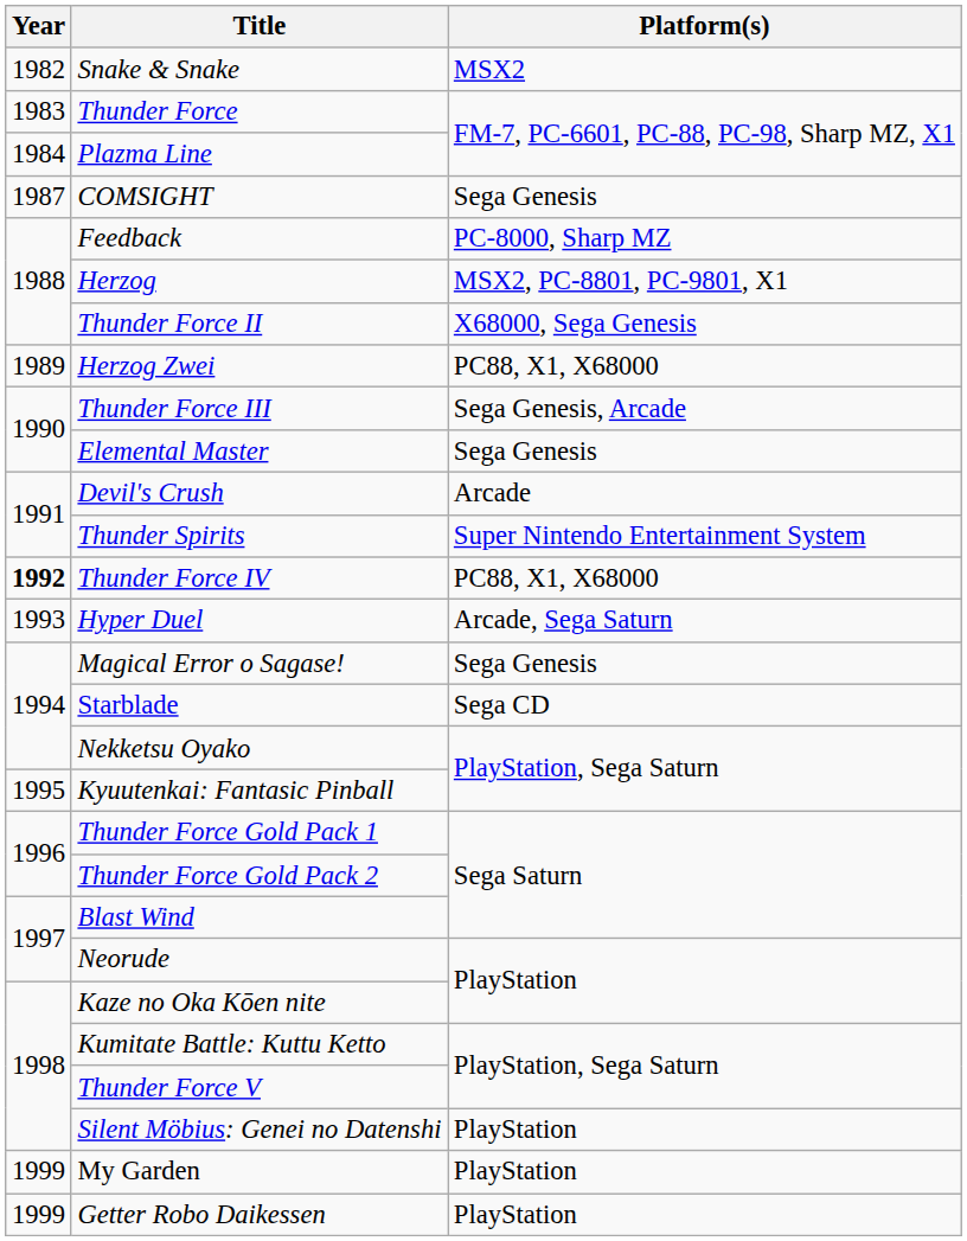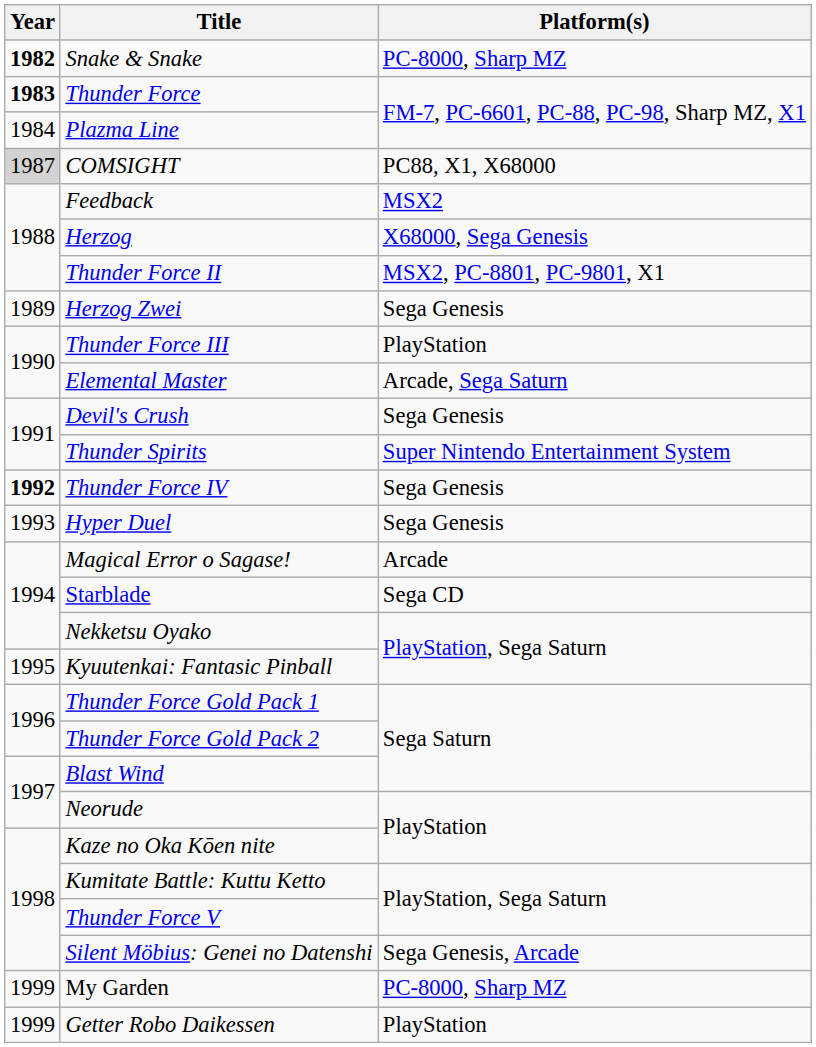 <table class="wikitable sortable">
 <tr>
 <th>Year</th>
 <th>Title</th>
 <th>Platform(s)</th>
 </tr>
 <tr>
-<td>1982</td>
+<td><strong>1982</strong></td>
 <td><em>Snake & Snake</em></td>
-<td><a href='#'>MSX2</a></td>
+<td><a href='#'>PC-8000</a>, <a href='#'>Sharp MZ</a></td>
 </tr>
 <tr>
-<td>1983</td>
+<td><strong>1983</strong></td>
 <td><em><a href='#'>Thunder Force</a></em></td>
 <td rowspan="2"><a href='#'>FM-7</a>, <a href='#'>PC-6601</a>, <a href='#'>PC-88</a>, <a href='#'>PC-98</a>, Sharp MZ, <a href='#'>X1</a></td>
 </tr>
 <tr>
 <td>1984</td>
 <td><em><a href='#'>Plazma Line</a></em></td>
 </tr>
 <tr>
-<td>1987</td>
+<td style="background: lightgrey;">1987</td>
 <td><em>COMSIGHT</em></td>
-<td>Sega Genesis</td>
+<td>PC88, X1, X68000</td>
 </tr>
 <tr>
 <td rowspan="3">1988</td>
 <td><em>Feedback</em></td>
-<td><a href='#'>PC-8000</a>, <a href='#'>Sharp MZ</a></td>
+<td><a href='#'>MSX2</a></td>
 </tr>
 <tr>
 <td><em><a href='#'>Herzog</a></em></td>
-<td><a href='#'>MSX2</a>, <a href='#'>PC-8801</a>, <a href='#'>PC-9801</a>, X1</td>
+<td><a href='#'>X68000</a>, <a href='#'>Sega Genesis</a></td>
 </tr>
 <tr>
 <td><em><a href='#'>Thunder Force II</a></em></td>
-<td><a href='#'>X68000</a>, <a href='#'>Sega Genesis</a></td>
+<td><a href='#'>MSX2</a>, <a href='#'>PC-8801</a>, <a href='#'>PC-9801</a>, X1</td>
 </tr>
 <tr>
 <td>1989</td>
 <td><em><a href='#'>Herzog Zwei</a></em></td>
-<td>PC88, X1, X68000</td>
+<td>Sega Genesis</td>
 </tr>
 <tr>
 <td rowspan="2">1990</td>
 <td><em><a href='#'>Thunder Force III</a></em></td>
-<td>Sega Genesis, <a href='#'>Arcade</a></td>
+<td rowspan="1">PlayStation</td>
 </tr>
 <tr>
 <td><em><a href='#'>Elemental Master</a></em></td>
-<td>Sega Genesis</td>
+<td>Arcade, <a href='#'>Sega Saturn</a></td>
 </tr>
 <tr>
 <td rowspan="2">1991</td>
 <td><em><a href='#'>Devil's Crush</a></em></td>
-<td>Arcade</td>
+<td>Sega Genesis</td>
 </tr>
 <tr>
 <td><em><a href='#'>Thunder Spirits</a></em></td>
 <td><a href='#'>Super Nintendo Entertainment System</a></td>
 </tr>
 <tr>
 <td><strong>1992</strong></td>
 <td><em><a href='#'>Thunder Force IV</a></em></td>
-<td>PC88, X1, X68000</td>
+<td>Sega Genesis</td>
 </tr>
 <tr>
 <td>1993</td>
 <td><em><a href='#'>Hyper Duel</a></em></td>
-<td>Arcade, <a href='#'>Sega Saturn</a></td>
+<td>Sega Genesis</td>
 </tr>
 <tr>
 <td rowspan="3">1994</td>
 <td><em>Magical Error o Sagase!</em></td>
-<td>Sega Genesis</td>
+<td>Arcade</td>
 </tr>
 <tr>
 <td><a href='#'>Starblade</a></td>
 <td>Sega CD</td>
 </tr>
 <tr>
 <td><em>Nekketsu Oyako</em></td>
 <td rowspan="2"><a href='#'>PlayStation</a>, Sega Saturn</td>
 </tr>
 <tr>
 <td>1995</td>
 <td><em>Kyuutenkai: Fantasic Pinball</em></td>
 </tr>
 <tr>
 <td rowspan="2">1996</td>
 <td><em><a href='#'>Thunder Force Gold Pack 1</a></em></td>
 <td rowspan="3">Sega Saturn</td>
 </tr>
 <tr>
 <td><em><a href='#'>Thunder Force Gold Pack 2</a></em></td>
 </tr>
 <tr>
 <td rowspan="2">1997</td>
 <td><em><a href='#'>Blast Wind</a></em></td>
 </tr>
 <tr>
 <td><em>Neorude</em></td>
 <td rowspan="2">PlayStation</td>
 </tr>
 <tr>
 <td rowspan="4">1998</td>
 <td><em>Kaze no Oka Kōen nite</em></td>
 </tr>
 <tr>
 <td><em>Kumitate Battle: Kuttu Ketto</em></td>
 <td rowspan="2">PlayStation, Sega Saturn</td>
 </tr>
 <tr>
 <td><em><a href='#'>Thunder Force V</a></em></td>
 </tr>
 <tr>
 <td><em><a href='#'>Silent Möbius</a>: Genei no Datenshi</em></td>
-<td rowspan="1">PlayStation</td>
+<td>Sega Genesis, <a href='#'>Arcade</a></td>
 </tr>
 <tr>
 <td>1999</td>
 <td>My Garden</td>
-<td>PlayStation</td>
+<td><a href='#'>PC-8000</a>, <a href='#'>Sharp MZ</a></td>
 </tr>
 <tr>
 <td>1999</td>
 <td><em>Getter Robo Daikessen</em></td>
 <td>PlayStation</td>
 </tr>
 </table>
